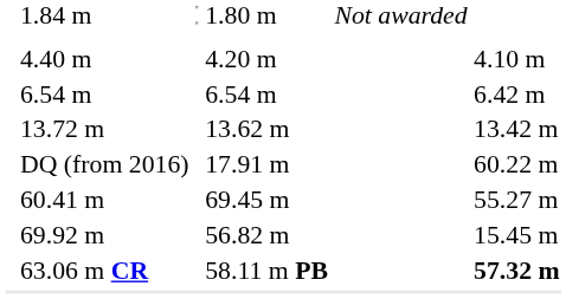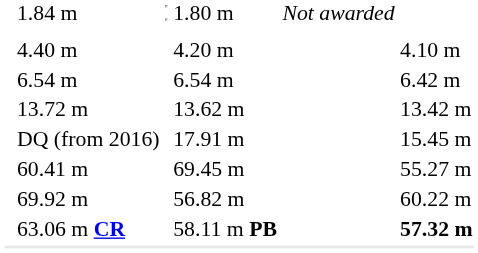 <table>
 <tr>
 <td></td>
 <td></td>
 <td>1.84 m</td>
 <td><hr><hr></td>
 <td>1.80 m</td>
 <td><em>Not awarded</em></td>
 <td></td>
 </tr>
 <tr>
 <td></td>
 <td></td>
 <td>4.40 m</td>
 <td></td>
 <td>4.20 m</td>
 <td></td>
 <td>4.10 m</td>
 </tr>
 <tr>
 <td></td>
 <td></td>
 <td>6.54 m</td>
 <td></td>
 <td>6.54 m</td>
 <td></td>
 <td>6.42 m</td>
 </tr>
 <tr>
 <td></td>
 <td></td>
 <td>13.72 m</td>
 <td></td>
 <td>13.62 m</td>
 <td></td>
 <td>13.42 m</td>
 </tr>
 <tr>
 <td></td>
 <td></td>
 <td>DQ (from 2016)</td>
 <td></td>
 <td>17.91 m</td>
 <td></td>
-<td>60.22 m</td>
+<td>15.45 m</td>
 </tr>
 <tr>
 <td></td>
 <td></td>
 <td>60.41 m</td>
 <td></td>
 <td>69.45 m</td>
 <td></td>
 <td>55.27 m</td>
 </tr>
 <tr>
 <td></td>
 <td></td>
 <td>69.92 m</td>
 <td></td>
 <td>56.82 m</td>
 <td></td>
-<td>15.45 m</td>
+<td>60.22 m</td>
 </tr>
 <tr>
 <td></td>
 <td></td>
 <td>63.06 m <strong><a href='#'>CR</a></strong></td>
 <td></td>
 <td>58.11 m <strong>PB</strong></td>
 <td></td>
 <td><strong>57.32 m</strong></td>
 </tr>
 <tr style="background:#e8e8e8;">
 <td colspan=7></td>
 </tr>
 </table>
